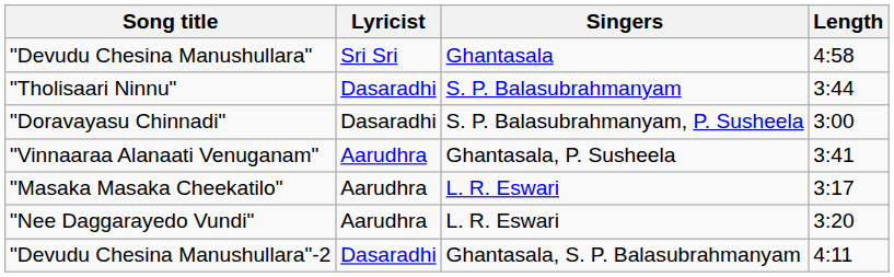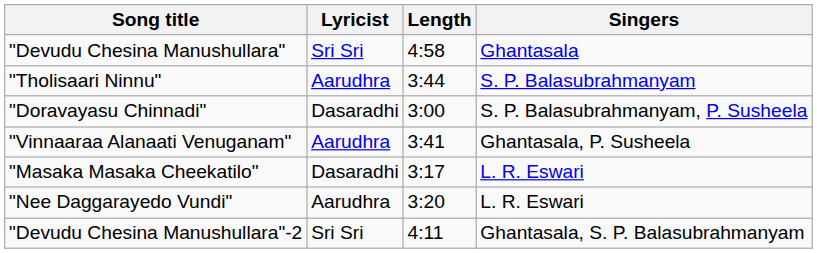 <table class="wikitable">
 <tr>
 <th>Song title</th>
 <th>Lyricist</th>
+<th>Length</th>
 <th>Singers</th>
-<th>Length</th>
 </tr>
 <tr>
 <td>"Devudu Chesina Manushullara"</td>
 <td><a href='#'>Sri Sri</a></td>
+<td>4:58</td>
 <td><a href='#'>Ghantasala</a></td>
-<td>4:58</td>
 </tr>
 <tr>
 <td>"Tholisaari Ninnu"</td>
-<td><a href='#'>Dasaradhi</a></td>
+<td><a href='#'>Aarudhra</a></td>
+<td>3:44</td>
 <td><a href='#'>S. P. Balasubrahmanyam</a></td>
-<td>3:44</td>
 </tr>
 <tr>
 <td>"Doravayasu Chinnadi"</td>
 <td>Dasaradhi</td>
+<td>3:00</td>
 <td>S. P. Balasubrahmanyam, <a href='#'>P. Susheela</a></td>
-<td>3:00</td>
 </tr>
 <tr>
 <td>"Vinnaaraa Alanaati Venuganam"</td>
 <td><a href='#'>Aarudhra</a></td>
+<td>3:41</td>
 <td>Ghantasala, P. Susheela</td>
-<td>3:41</td>
 </tr>
 <tr>
 <td>"Masaka Masaka Cheekatilo"</td>
-<td>Aarudhra</td>
+<td>Dasaradhi</td>
+<td>3:17</td>
 <td><a href='#'>L. R. Eswari</a></td>
-<td>3:17</td>
 </tr>
 <tr>
 <td>"Nee Daggarayedo Vundi"</td>
 <td>Aarudhra</td>
+<td>3:20</td>
 <td>L. R. Eswari</td>
-<td>3:20</td>
 </tr>
 <tr>
 <td>"Devudu Chesina Manushullara"-2</td>
-<td><a href='#'>Dasaradhi</a></td>
+<td>Sri Sri</td>
+<td>4:11</td>
 <td>Ghantasala, S. P. Balasubrahmanyam</td>
-<td>4:11</td>
 </tr>
 </table>
